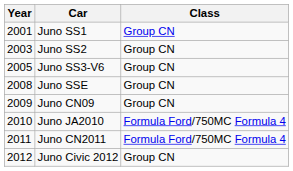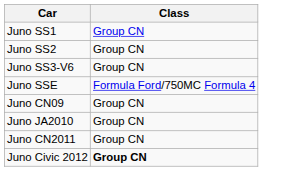 <table class="wikitable">
 <tr>
-<th>Year</th>
 <th>Car</th>
 <th>Class</th>
 </tr>
 <tr>
-<td>2001</td>
 <td>Juno SS1</td>
 <td><a href='#'>Group CN</a></td>
 </tr>
 <tr>
-<td>2003</td>
 <td>Juno SS2</td>
 <td>Group CN</td>
 </tr>
 <tr>
-<td>2005</td>
 <td>Juno SS3-V6</td>
 <td>Group CN</td>
 </tr>
 <tr>
-<td>2008</td>
 <td>Juno SSE</td>
-<td>Group CN</td>
+<td><a href='#'>Formula Ford</a>/750MC <a href='#'>Formula 4</a></td>
 </tr>
 <tr>
-<td>2009</td>
 <td>Juno CN09</td>
 <td>Group CN</td>
 </tr>
 <tr>
-<td>2010</td>
 <td>Juno JA2010</td>
-<td><a href='#'>Formula Ford</a>/750MC <a href='#'>Formula 4</a></td>
+<td>Group CN</td>
 </tr>
 <tr>
-<td>2011</td>
 <td>Juno CN2011</td>
-<td><a href='#'>Formula Ford</a>/750MC <a href='#'>Formula 4</a></td>
+<td>Group CN</td>
 </tr>
 <tr>
-<td>2012</td>
 <td>Juno Civic 2012</td>
-<td>Group CN</td>
+<td><strong>Group CN</strong></td>
 </tr>
 </table>
